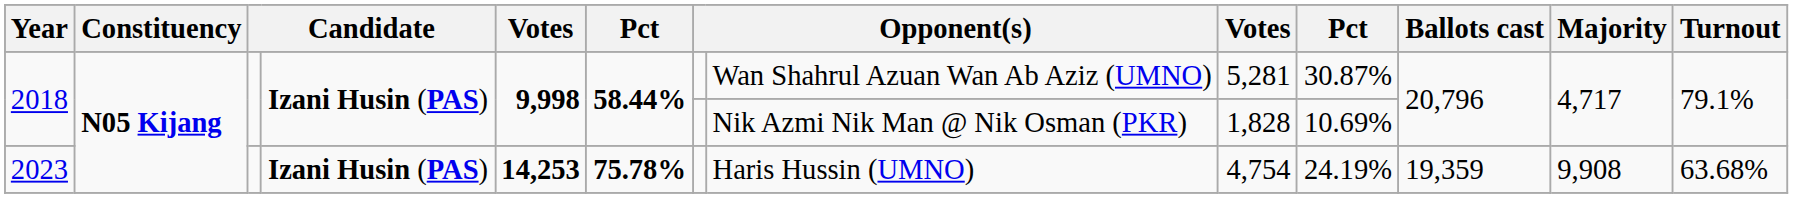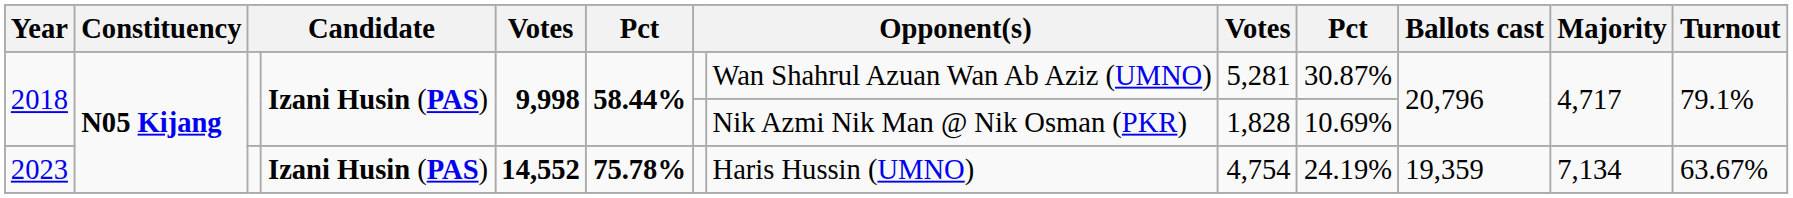 <table class="wikitable" style="margin:0.5em ; font-size:95%">
 <tr>
 <th>Year</th>
 <th>Constituency</th>
 <th colspan=2>Candidate</th>
 <th>Votes</th>
 <th>Pct</th>
 <th colspan=2>Opponent(s)</th>
 <th>Votes</th>
 <th>Pct</th>
 <th>Ballots cast</th>
 <th>Majority</th>
 <th>Turnout</th>
 </tr>
 <tr>
 <td rowspan=2><a href='#'>2018</a></td>
 <td rowspan="3"><strong>N05 <a href='#'>Kijang</a></strong></td>
 <td rowspan=2 ></td>
 <td rowspan=2><strong>Izani Husin</strong> (<a href='#'><strong>PAS</strong></a>)</td>
 <td rowspan=2 align="right"><strong>9,998</strong></td>
 <td rowspan=2><strong>58.44%</strong></td>
 <td></td>
 <td>Wan Shahrul Azuan Wan Ab Aziz (<a href='#'>UMNO</a>)</td>
 <td align="right">5,281</td>
 <td>30.87%</td>
 <td rowspan=2>20,796</td>
 <td rowspan=2>4,717</td>
 <td rowspan=2>79.1%</td>
 </tr>
 <tr>
 <td></td>
 <td>Nik Azmi Nik Man @ Nik Osman (<a href='#'>PKR</a>)</td>
 <td align="right">1,828</td>
 <td>10.69%</td>
 </tr>
 <tr>
 <td><a href='#'>2023</a></td>
 <td></td>
 <td><strong>Izani Husin</strong> (<a href='#'><strong>PAS</strong></a>)</td>
-<td align=right><strong>14,253</strong></td>
+<td align=right><strong>14,552</strong></td>
 <td><strong>75.78%</strong></td>
 <td></td>
 <td>Haris Hussin (<a href='#'>UMNO</a>)</td>
 <td align=right>4,754</td>
 <td>24.19%</td>
 <td>19,359</td>
-<td>9,908</td>
-<td>63.68%</td>
+<td>7,134</td>
+<td>63.67%</td>
 </tr>
 </table>
